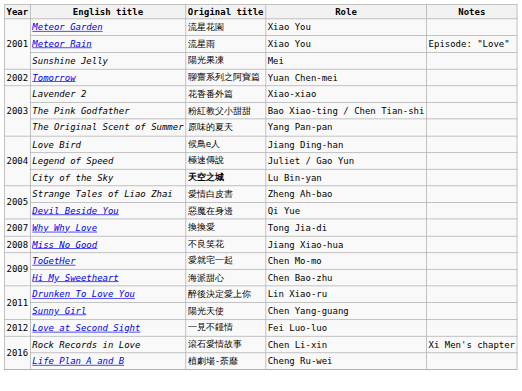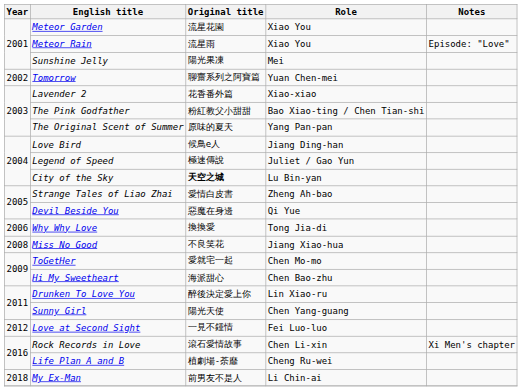 <table class="wikitable sortable">
 <tr>
 <th>Year</th>
 <th>English title</th>
 <th>Original title</th>
 <th>Role</th>
 <th ! class="unsortable">Notes</th>
 </tr>
 <tr>
 <td rowspan="3">2001</td>
 <td><em><a href='#'>Meteor Garden</a></em></td>
 <td>流星花園</td>
 <td>Xiao You</td>
 <td></td>
 </tr>
 <tr>
 <td><em><a href='#'>Meteor Rain</a></em></td>
 <td>流星雨</td>
 <td>Xiao You</td>
 <td>Episode: "Love"</td>
 </tr>
 <tr>
 <td><em>Sunshine Jelly</em></td>
 <td>陽光果凍</td>
 <td>Mei</td>
 <td></td>
 </tr>
 <tr>
 <td>2002</td>
 <td><em><a href='#'>Tomorrow</a></em></td>
 <td>聊齋系列之阿寶篇</td>
 <td>Yuan Chen-mei</td>
 <td></td>
 </tr>
 <tr>
 <td rowspan="3">2003</td>
 <td><em>Lavender 2</em></td>
 <td>花香番外篇</td>
 <td>Xiao-xiao</td>
 <td></td>
 </tr>
 <tr>
 <td><em>The Pink Godfather</em></td>
 <td>粉紅教父小甜甜</td>
 <td>Bao Xiao-ting  / Chen Tian-shi</td>
 <td></td>
 </tr>
 <tr>
 <td><em>The Original Scent of Summer</em></td>
 <td>原味的夏天</td>
 <td>Yang Pan-pan</td>
 <td></td>
 </tr>
 <tr>
 <td rowspan="3">2004</td>
 <td><em>Love Bird</em></td>
 <td>候鳥e人</td>
 <td>Jiang Ding-han</td>
 <td></td>
 </tr>
 <tr>
 <td><em>Legend of Speed</em></td>
 <td>極速傳說</td>
 <td>Juliet / Gao Yun</td>
 <td></td>
 </tr>
 <tr>
 <td><em>City of the Sky</em></td>
 <td><strong>天空之城</strong></td>
 <td>Lu Bin-yan</td>
 <td></td>
 </tr>
 <tr>
 <td rowspan="2">2005</td>
 <td><em>Strange Tales of Liao Zhai</em></td>
 <td>愛情白皮書</td>
 <td>Zheng Ah-bao</td>
 <td></td>
 </tr>
 <tr>
 <td><em><a href='#'>Devil Beside You</a></em></td>
 <td>惡魔在身邊</td>
 <td>Qi Yue</td>
 <td></td>
 </tr>
 <tr>
-<td>2007</td>
+<td>2006</td>
 <td><em><a href='#'>Why Why Love</a></em></td>
 <td>換換愛</td>
 <td>Tong Jia-di</td>
 <td></td>
 </tr>
 <tr>
 <td>2008</td>
 <td><em><a href='#'>Miss No Good</a></em></td>
 <td>不良笑花</td>
 <td>Jiang Xiao-hua</td>
 <td></td>
 </tr>
 <tr>
 <td rowspan="2">2009</td>
 <td><em><a href='#'>ToGetHer</a></em></td>
 <td>愛就宅一起</td>
 <td>Chen Mo-mo</td>
 <td></td>
 </tr>
 <tr>
 <td><em><a href='#'>Hi My Sweetheart</a></em></td>
 <td>海派甜心</td>
 <td>Chen Bao-zhu</td>
 <td></td>
 </tr>
 <tr>
 <td rowspan=2>2011</td>
 <td><em><a href='#'>Drunken To Love You</a></em></td>
 <td>醉後決定愛上你</td>
 <td>Lin Xiao-ru</td>
 <td></td>
 </tr>
 <tr>
 <td><em><a href='#'>Sunny Girl</a></em></td>
 <td>陽光天使</td>
 <td>Chen Yang-guang</td>
 <td></td>
 </tr>
 <tr>
 <td>2012</td>
 <td><em><a href='#'>Love at Second Sight</a></em></td>
 <td>一見不鍾情</td>
 <td>Fei Luo-luo</td>
 <td></td>
 </tr>
 <tr>
 <td rowspan=2>2016</td>
 <td><em>Rock Records in Love</em></td>
 <td>滾石愛情故事</td>
 <td>Chen Li-xin</td>
 <td>Xi Men's chapter</td>
 </tr>
 <tr>
 <td><em><a href='#'>Life Plan A and B</a></em></td>
 <td>植劇場-荼靡</td>
 <td>Cheng Ru-wei</td>
 <td></td>
 </tr>
 <tr>
+<td>2018</td>
+<td><em><a href='#'>My Ex-Man</a></em></td>
+<td>前男友不是人</td>
+<td>Li Chin-ai</td>
+<td></td>
+</tr>
+<tr>
 </tr>
 </table>
